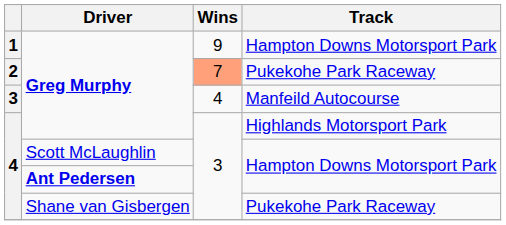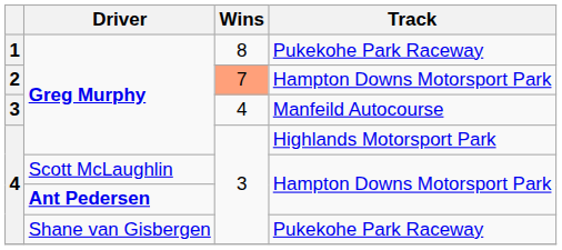 <table class="wikitable">
 <tr>
 <th></th>
 <th>Driver</th>
 <th>Wins</th>
 <th>Track</th>
 </tr>
 <tr>
 <th>1</th>
 <td rowspan=4> <strong><a href='#'>Greg Murphy</a></strong></td>
-<td align=center>9</td>
-<td><a href='#'>Hampton Downs Motorsport Park</a></td>
+<td align=center>8</td>
+<td><a href='#'>Pukekohe Park Raceway</a></td>
 </tr>
 <tr>
 <th>2</th>
 <td align=center style="background: lightsalmon;">7</td>
-<td><a href='#'>Pukekohe Park Raceway</a></td>
+<td><a href='#'>Hampton Downs Motorsport Park</a></td>
 </tr>
 <tr>
 <th>3</th>
 <td align=center>4</td>
 <td><a href='#'>Manfeild Autocourse</a></td>
 </tr>
 <tr>
 <th rowspan=4>4</th>
 <td rowspan=4 align="center">3</td>
 <td><a href='#'>Highlands Motorsport Park</a></td>
 </tr>
 <tr>
 <td> <a href='#'>Scott McLaughlin</a></td>
 <td rowspan=2><a href='#'>Hampton Downs Motorsport Park</a></td>
 </tr>
 <tr>
 <td> <strong><a href='#'>Ant Pedersen</a></strong></td>
 </tr>
 <tr>
 <td> <a href='#'>Shane van Gisbergen</a></td>
 <td><a href='#'>Pukekohe Park Raceway</a></td>
 </tr>
 <tr>
 </tr>
 </table>
